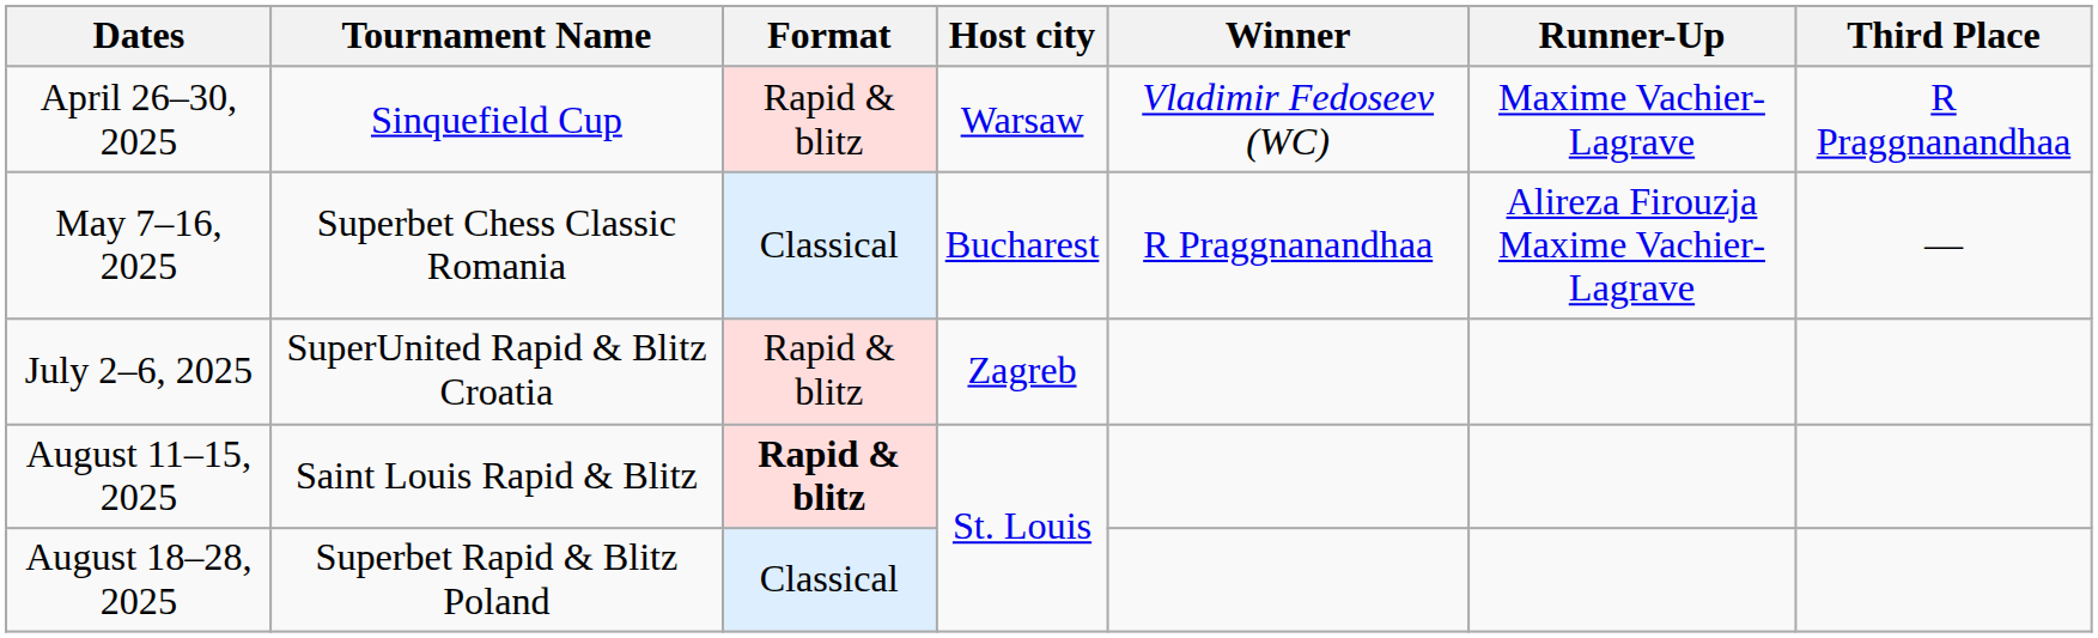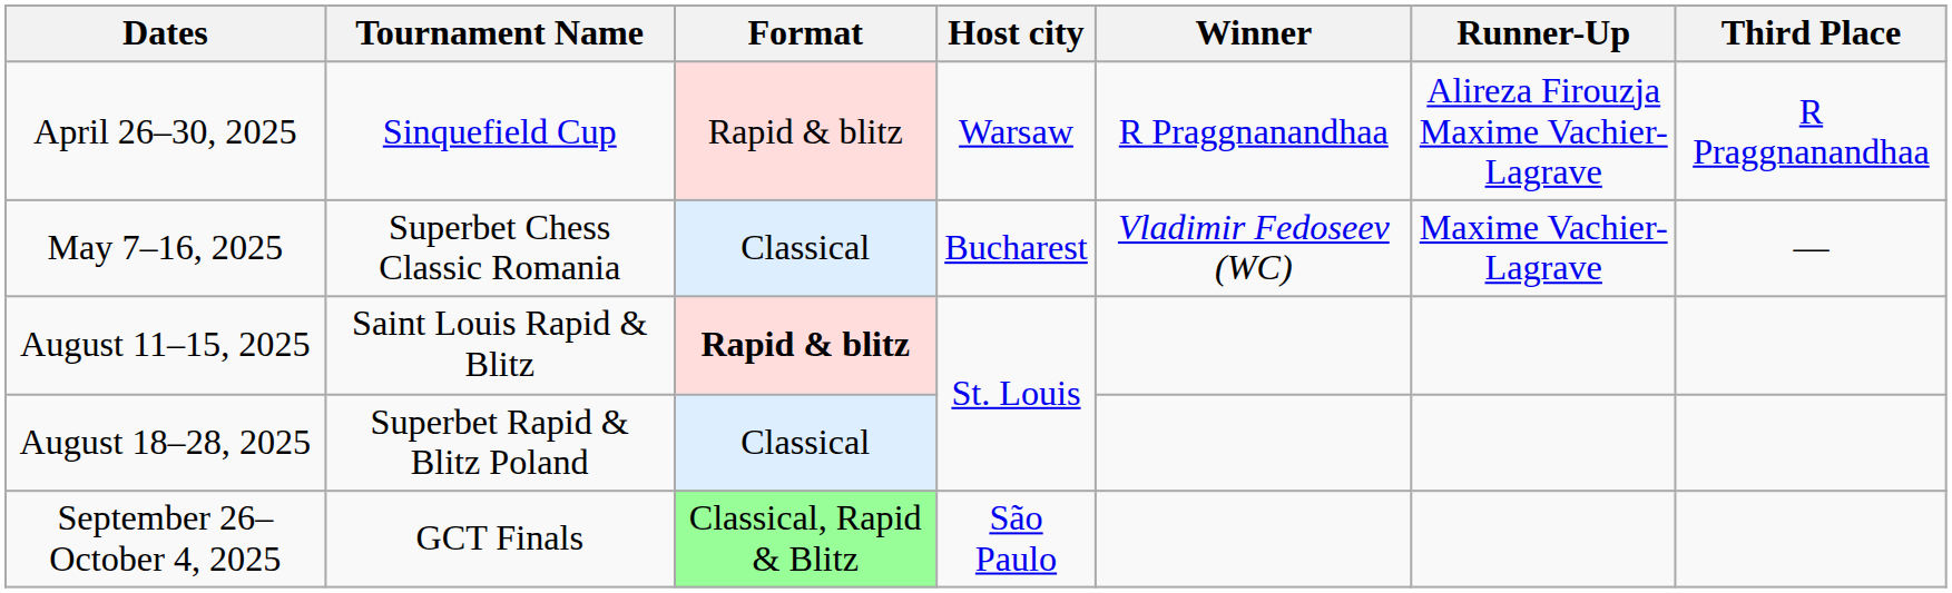 <table class="wikitable sortable" style="text-align:center;">
 <tr>
 <th>Dates</th>
 <th>Tournament Name</th>
 <th>Format</th>
 <th>Host city</th>
 <th>Winner</th>
 <th>Runner-Up</th>
 <th>Third Place</th>
 </tr>
 <tr>
 <td>April 26–30, 2025</td>
 <td><a href='#'>Sinquefield Cup</a></td>
 <td style="background-color:#ffdddd">Rapid & blitz</td>
 <td><a href='#'>Warsaw</a></td>
-<td><em> <a href='#'>Vladimir Fedoseev</a> (WC)</em></td>
-<td> <a href='#'>Maxime Vachier-Lagrave</a></td>
+<td> <a href='#'>R Praggnanandhaa</a></td>
+<td> <a href='#'>Alireza Firouzja</a><br> <a href='#'>Maxime Vachier-Lagrave</a></td>
 <td> <a href='#'>R Praggnanandhaa</a></td>
 </tr>
 <tr>
 <td>May 7–16, 2025</td>
 <td>Superbet Chess Classic Romania</td>
 <td style="background-color:#ddeeff">Classical</td>
 <td><a href='#'>Bucharest</a></td>
-<td> <a href='#'>R Praggnanandhaa</a></td>
-<td> <a href='#'>Alireza Firouzja</a><br> <a href='#'>Maxime Vachier-Lagrave</a></td>
+<td><em> <a href='#'>Vladimir Fedoseev</a> (WC)</em></td>
+<td> <a href='#'>Maxime Vachier-Lagrave</a></td>
 <td>—</td>
-</tr>
-<tr>
-<td>July 2–6, 2025</td>
-<td>SuperUnited Rapid & Blitz Croatia</td>
-<td style="background-color:#ffdddd">Rapid & blitz</td>
-<td><a href='#'>Zagreb</a></td>
-<td></td>
-<td></td>
-<td></td>
 </tr>
 <tr>
 <td>August 11–15, 2025</td>
 <td>Saint Louis Rapid & Blitz</td>
 <td style="background-color:#ffdddd"><strong>Rapid & blitz</strong></td>
 <td rowspan="2"><a href='#'>St. Louis</a></td>
 <td></td>
 <td></td>
 <td></td>
 </tr>
 <tr>
 <td>August 18–28, 2025</td>
 <td>Superbet Rapid & Blitz Poland</td>
 <td style="background-color:#ddeeff">Classical</td>
 <td></td>
 <td></td>
 <td></td>
 </tr>
+<tr>
+<td>September 26–October 4, 2025</td>
+<td>GCT Finals</td>
+<td style="background-color:#98ff98">Classical, Rapid & Blitz</td>
+<td><a href='#'>São Paulo</a></td>
+<td></td>
+<td></td>
+<td></td>
+</tr>
 </table>
